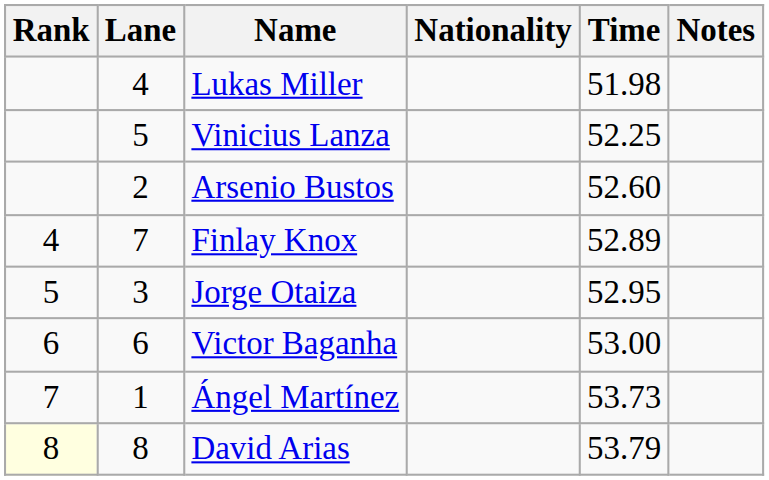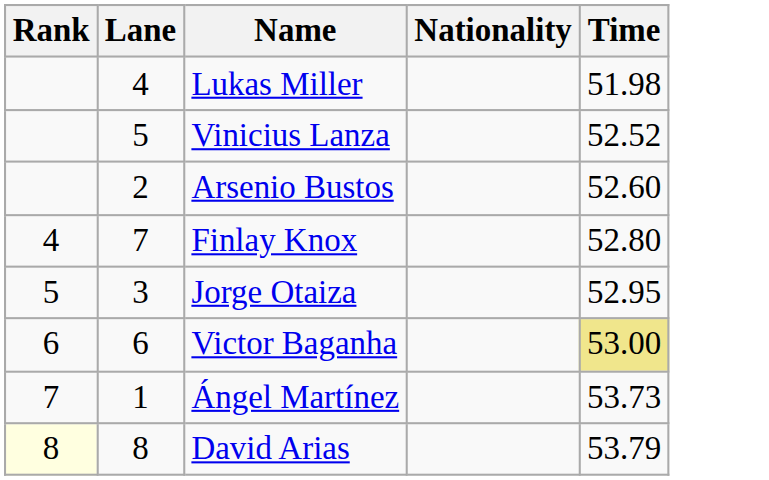 <table class="wikitable sortable" style="text-align:center">
 <tr>
 <th>Rank</th>
 <th>Lane</th>
 <th>Name</th>
 <th>Nationality</th>
 <th>Time</th>
-<th>Notes</th>
 </tr>
 <tr>
 <td></td>
 <td>4</td>
 <td align="left"><a href='#'>Lukas Miller</a></td>
 <td align="left"></td>
 <td>51.98</td>
-<td></td>
 </tr>
 <tr>
 <td></td>
 <td>5</td>
 <td align="left"><a href='#'>Vinicius Lanza</a></td>
 <td align="left"></td>
-<td>52.25</td>
-<td></td>
+<td>52.52</td>
 </tr>
 <tr>
 <td></td>
 <td>2</td>
 <td align="left"><a href='#'>Arsenio Bustos</a></td>
 <td align="left"></td>
 <td>52.60</td>
-<td></td>
 </tr>
 <tr>
 <td>4</td>
 <td>7</td>
 <td align="left"><a href='#'>Finlay Knox</a></td>
 <td align="left"></td>
-<td>52.89</td>
-<td></td>
+<td>52.80</td>
 </tr>
 <tr>
 <td>5</td>
 <td>3</td>
 <td align="left"><a href='#'>Jorge Otaiza</a></td>
 <td align="left"></td>
 <td>52.95</td>
-<td></td>
 </tr>
 <tr>
 <td>6</td>
 <td>6</td>
 <td align="left"><a href='#'>Victor Baganha</a></td>
 <td align="left"></td>
-<td>53.00</td>
-<td></td>
+<td style="background: khaki;">53.00</td>
 </tr>
 <tr>
 <td>7</td>
 <td>1</td>
 <td align="left"><a href='#'>Ángel Martínez</a></td>
 <td align="left"></td>
 <td>53.73</td>
-<td></td>
 </tr>
 <tr>
 <td style="background: lightyellow;">8</td>
 <td>8</td>
 <td align="left"><a href='#'>David Arias</a></td>
 <td align="left"></td>
 <td>53.79</td>
-<td></td>
 </tr>
 </table>
